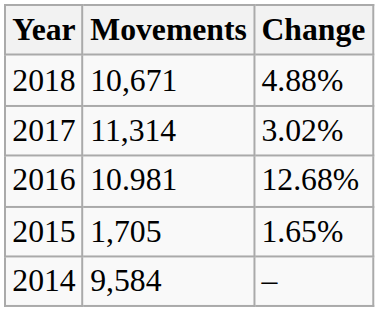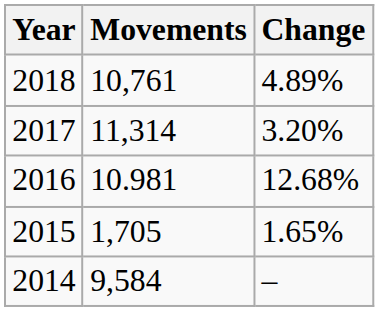 <table class="wikitable">
 <tr>
 <th>Year</th>
 <th>Movements</th>
 <th>Change</th>
 </tr>
 <tr>
 <td>2018</td>
-<td>10,671</td>
-<td> 4.88%</td>
+<td>10,761</td>
+<td> 4.89%</td>
 </tr>
 <tr>
 <td>2017</td>
 <td>11,314</td>
-<td> 3.02%</td>
+<td> 3.20%</td>
 </tr>
 <tr>
 <td>2016</td>
 <td>10.981</td>
 <td> 12.68%</td>
 </tr>
 <tr>
 <td>2015</td>
 <td>1,705</td>
 <td> 1.65%</td>
 </tr>
 <tr>
 <td>2014</td>
 <td>9,584</td>
 <td>–</td>
 </tr>
 </table>
